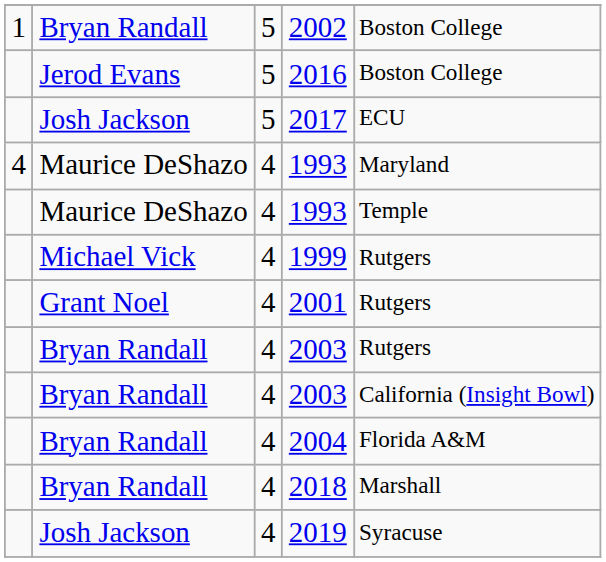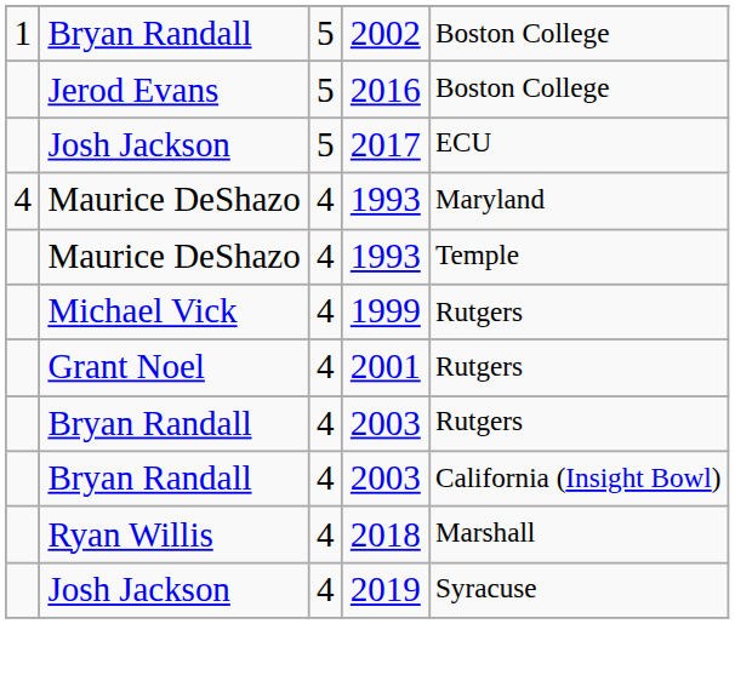 <table class="wikitable">
 <tr>
 </tr>
 <tr>
 <td>1</td>
 <td><a href='#'>Bryan Randall</a></td>
 <td>5</td>
 <td><a href='#'>2002</a></td>
 <td style="font-size:80%;">Boston College</td>
 </tr>
 <tr>
 <td></td>
 <td><a href='#'>Jerod Evans</a></td>
 <td>5</td>
 <td><a href='#'>2016</a></td>
 <td style="font-size:80%;">Boston College</td>
 </tr>
 <tr>
 <td></td>
 <td><a href='#'>Josh Jackson</a></td>
 <td>5</td>
 <td><a href='#'>2017</a></td>
 <td style="font-size:80%;">ECU</td>
 </tr>
 <tr>
 <td>4</td>
 <td>Maurice DeShazo</td>
 <td>4</td>
 <td><a href='#'>1993</a></td>
 <td style="font-size:80%;">Maryland</td>
 </tr>
 <tr>
 <td></td>
 <td>Maurice DeShazo</td>
 <td>4</td>
 <td><a href='#'>1993</a></td>
 <td style="font-size:80%;">Temple</td>
 </tr>
 <tr>
 <td></td>
 <td><a href='#'>Michael Vick</a></td>
 <td>4</td>
 <td><a href='#'>1999</a></td>
 <td style="font-size:80%;">Rutgers</td>
 </tr>
 <tr>
 <td></td>
 <td><a href='#'>Grant Noel</a></td>
 <td>4</td>
 <td><a href='#'>2001</a></td>
 <td style="font-size:80%;">Rutgers</td>
 </tr>
 <tr>
 <td></td>
 <td><a href='#'>Bryan Randall</a></td>
 <td>4</td>
 <td><a href='#'>2003</a></td>
 <td style="font-size:80%;">Rutgers</td>
 </tr>
 <tr>
 <td></td>
 <td><a href='#'>Bryan Randall</a></td>
 <td>4</td>
 <td><a href='#'>2003</a></td>
 <td style="font-size:80%;">California (<a href='#'>Insight Bowl</a>)</td>
 </tr>
 <tr>
 <td></td>
-<td><a href='#'>Bryan Randall</a></td>
-<td>4</td>
-<td><a href='#'>2004</a></td>
-<td style="font-size:80%;">Florida A&M</td>
-</tr>
-<tr>
-<td></td>
-<td><a href='#'>Bryan Randall</a></td>
+<td><a href='#'>Ryan Willis</a></td>
 <td>4</td>
 <td><a href='#'>2018</a></td>
 <td style="font-size:80%;">Marshall</td>
 </tr>
 <tr>
 <td></td>
 <td><a href='#'>Josh Jackson</a></td>
 <td>4</td>
 <td><a href='#'>2019</a></td>
 <td style="font-size:80%;">Syracuse</td>
 </tr>
 </table>
